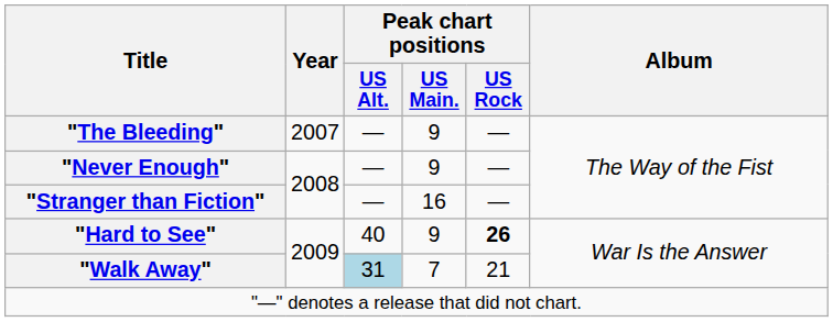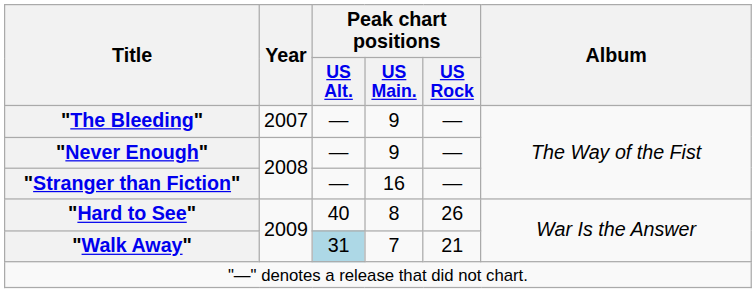 <table class="wikitable plainrowheaders" style="text-align:center;">
 <tr>
 <th scope="col" rowspan="2" style="width:17em;">Title</th>
 <th scope="col" rowspan="2">Year</th>
 <th scope="col" colspan="3">Peak chart positions</th>
 <th scope="col" rowspan="2" style="width:19em;">Album</th>
 </tr>
 <tr>
 <th scope="col" style="width:3em;font-size:90%;"><a href='#'>US<br>Alt.</a><br></th>
 <th scope="col" style="width:3em;font-size:90%;"><a href='#'>US<br>Main.</a><br></th>
 <th scope="col" style="width:3em;font-size:90%;"><a href='#'>US<br>Rock</a><br></th>
 </tr>
 <tr>
 <th scope="row">"<a href='#'>The Bleeding</a>"</th>
 <td>2007</td>
 <td>—</td>
 <td>9</td>
 <td>—</td>
 <td rowspan="3"><em>The Way of the Fist</em></td>
 </tr>
 <tr>
 <th scope="row">"<a href='#'>Never Enough</a>"</th>
 <td rowspan="2">2008</td>
 <td>—</td>
 <td>9</td>
 <td>—</td>
 </tr>
 <tr>
 <th scope="row">"<a href='#'>Stranger than Fiction</a>"</th>
 <td>—</td>
 <td>16</td>
 <td>—</td>
 </tr>
 <tr>
 <th scope="row">"<a href='#'>Hard to See</a>"</th>
 <td rowspan="2">2009</td>
 <td>40</td>
-<td>9</td>
-<td><strong>26</strong></td>
+<td>8</td>
+<td>26</td>
 <td rowspan="2"><em>War Is the Answer</em></td>
 </tr>
 <tr>
 <th scope="row">"<a href='#'>Walk Away</a>"</th>
 <td style="background: lightblue;">31</td>
 <td>7</td>
 <td>21</td>
 </tr>
 <tr>
 <td colspan="15" style="font-size:85%">"—" denotes a release that did not chart.</td>
 </tr>
 </table>
